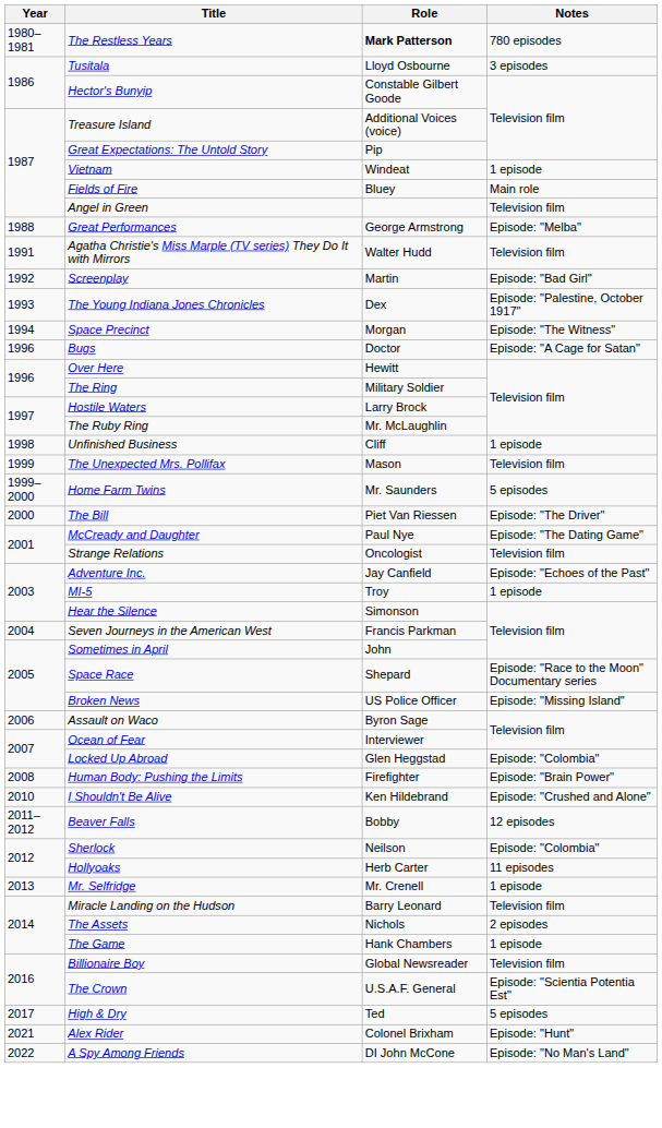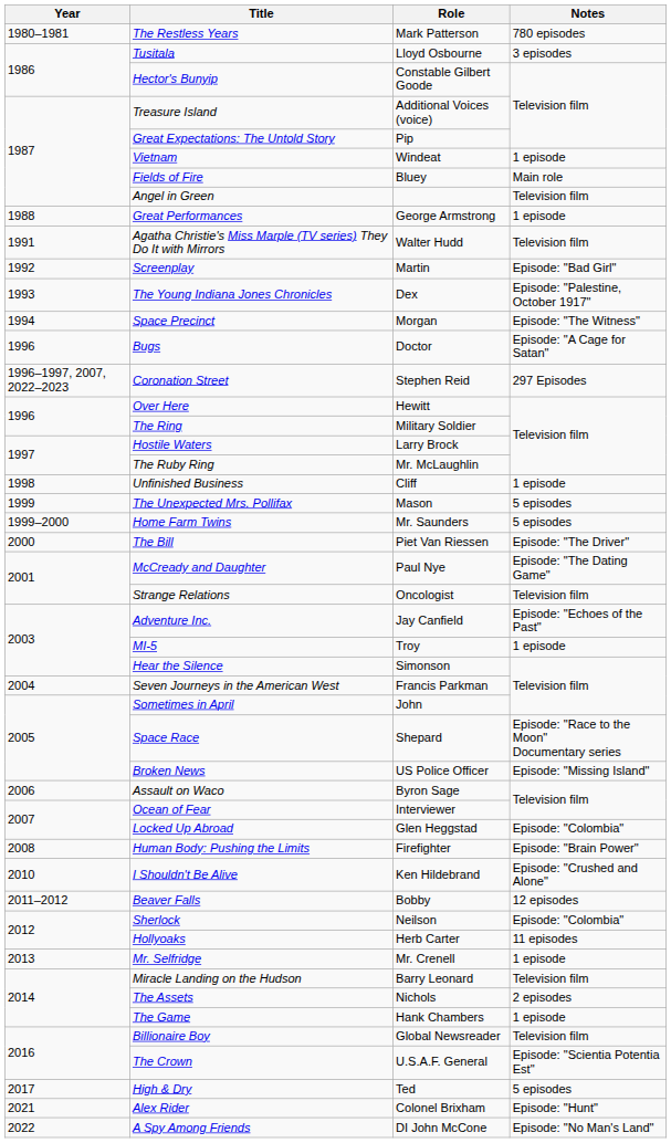 <table class="wikitable sortable">
 <tr>
 <th>Year</th>
 <th>Title</th>
 <th>Role</th>
 <th>Notes</th>
 </tr>
 <tr>
 <td>1980–1981</td>
 <td><em><a href='#'>The Restless Years</a></em></td>
-<td><strong>Mark Patterson</strong></td>
+<td>Mark Patterson</td>
 <td>780 episodes</td>
 </tr>
 <tr>
 <td rowspan="2">1986</td>
 <td><em><a href='#'>Tusitala</a></em></td>
 <td>Lloyd Osbourne</td>
 <td>3 episodes</td>
 </tr>
 <tr>
 <td><em><a href='#'>Hector's Bunyip</a></em></td>
 <td>Constable Gilbert Goode</td>
 <td rowspan="3">Television film</td>
 </tr>
 <tr>
 <td rowspan="5">1987</td>
 <td><em>Treasure Island</em></td>
 <td>Additional Voices (voice)</td>
 </tr>
 <tr>
 <td><em><a href='#'>Great Expectations: The Untold Story</a></em></td>
 <td>Pip</td>
 </tr>
 <tr>
 <td><em><a href='#'>Vietnam</a></em></td>
 <td>Windeat</td>
 <td>1 episode</td>
 </tr>
 <tr>
 <td><em><a href='#'>Fields of Fire</a></em></td>
 <td>Bluey</td>
 <td>Main role</td>
 </tr>
 <tr>
 <td><em>Angel in Green</em></td>
 <td></td>
 <td>Television film</td>
 </tr>
 <tr>
 <td>1988</td>
 <td><em><a href='#'>Great Performances</a></em></td>
 <td>George Armstrong</td>
-<td>Episode: "Melba"</td>
+<td>1 episode</td>
 </tr>
 <tr>
 <td>1991</td>
 <td><em>Agatha Christie's <a href='#'>Miss Marple (TV series)</a> They Do It with Mirrors</em></td>
 <td>Walter Hudd</td>
 <td>Television film</td>
 </tr>
 <tr>
 <td>1992</td>
 <td><em><a href='#'>Screenplay</a></em></td>
 <td>Martin</td>
 <td>Episode: "Bad Girl"</td>
 </tr>
 <tr>
 <td>1993</td>
 <td><em><a href='#'>The Young Indiana Jones Chronicles</a></em></td>
 <td>Dex</td>
 <td>Episode: "Palestine, October 1917"</td>
 </tr>
 <tr>
 <td>1994</td>
 <td><em><a href='#'>Space Precinct</a></em></td>
 <td>Morgan</td>
 <td>Episode: "The Witness"</td>
 </tr>
 <tr>
 <td>1996</td>
 <td><em><a href='#'>Bugs</a></em></td>
 <td>Doctor</td>
 <td>Episode: "A Cage for Satan"</td>
 </tr>
 <tr>
+<td>1996–1997, 2007, 2022–2023</td>
+<td><em><a href='#'>Coronation Street</a></em></td>
+<td>Stephen Reid</td>
+<td>297 Episodes</td>
+</tr>
+<tr>
 <td rowspan="2">1996</td>
 <td><em><a href='#'>Over Here</a></em></td>
 <td>Hewitt</td>
 <td rowspan="4">Television film</td>
 </tr>
 <tr>
 <td><em><a href='#'>The Ring</a></em></td>
 <td>Military Soldier</td>
 </tr>
 <tr>
 <td rowspan="2">1997</td>
 <td><em><a href='#'>Hostile Waters</a></em></td>
 <td>Larry Brock</td>
 </tr>
 <tr>
 <td><em>The Ruby Ring</em></td>
 <td>Mr. McLaughlin</td>
 </tr>
 <tr>
 <td>1998</td>
 <td><em>Unfinished Business</em></td>
 <td>Cliff</td>
 <td>1 episode</td>
 </tr>
 <tr>
 <td>1999</td>
 <td><em><a href='#'>The Unexpected Mrs. Pollifax</a></em></td>
 <td>Mason</td>
-<td>Television film</td>
+<td>5 episodes</td>
 </tr>
 <tr>
 <td>1999–2000</td>
 <td><em><a href='#'>Home Farm Twins</a></em></td>
 <td>Mr. Saunders</td>
 <td>5 episodes</td>
 </tr>
 <tr>
 <td>2000</td>
 <td><em><a href='#'>The Bill</a></em></td>
 <td>Piet Van Riessen</td>
 <td>Episode: "The Driver"</td>
 </tr>
 <tr>
 <td rowspan="2">2001</td>
 <td><em><a href='#'>McCready and Daughter</a></em></td>
 <td>Paul Nye</td>
 <td>Episode: "The Dating Game"</td>
 </tr>
 <tr>
 <td><em>Strange Relations</em></td>
 <td>Oncologist</td>
 <td>Television film</td>
 </tr>
 <tr>
 <td rowspan="3">2003</td>
 <td><em><a href='#'>Adventure Inc.</a></em></td>
 <td>Jay Canfield</td>
 <td>Episode: "Echoes of the Past"</td>
 </tr>
 <tr>
 <td><em><a href='#'>MI-5</a></em></td>
 <td>Troy</td>
 <td>1 episode</td>
 </tr>
 <tr>
 <td><em><a href='#'>Hear the Silence</a></em></td>
 <td>Simonson</td>
 <td rowspan="3">Television film</td>
 </tr>
 <tr>
 <td>2004</td>
 <td><em>Seven Journeys in the American West</em></td>
 <td>Francis Parkman</td>
 </tr>
 <tr>
 <td rowspan="3">2005</td>
 <td><em><a href='#'>Sometimes in April</a></em></td>
 <td>John</td>
 </tr>
 <tr>
 <td><em><a href='#'>Space Race</a></em></td>
 <td>Shepard</td>
 <td>Episode: "Race to the Moon"<br>Documentary series</td>
 </tr>
 <tr>
 <td><em><a href='#'>Broken News</a></em></td>
 <td>US Police Officer</td>
 <td>Episode: "Missing Island"</td>
 </tr>
 <tr>
 <td>2006</td>
 <td><em>Assault on Waco</em></td>
 <td>Byron Sage</td>
 <td rowspan="2">Television film</td>
 </tr>
 <tr>
 <td rowspan="2">2007</td>
 <td><em><a href='#'>Ocean of Fear</a></em></td>
 <td>Interviewer</td>
 </tr>
 <tr>
 <td><em><a href='#'>Locked Up Abroad</a></em></td>
 <td>Glen Heggstad</td>
 <td>Episode: "Colombia"</td>
 </tr>
 <tr>
 <td>2008</td>
 <td><em><a href='#'>Human Body: Pushing the Limits</a></em></td>
 <td>Firefighter</td>
 <td>Episode: "Brain Power"</td>
 </tr>
 <tr>
 <td>2010</td>
 <td><em><a href='#'>I Shouldn't Be Alive</a></em></td>
 <td>Ken Hildebrand</td>
 <td>Episode: "Crushed and Alone"</td>
 </tr>
 <tr>
 <td>2011–2012</td>
 <td><em><a href='#'>Beaver Falls</a></em></td>
 <td>Bobby</td>
 <td>12 episodes</td>
 </tr>
 <tr>
 <td rowspan="2">2012</td>
 <td><em><a href='#'>Sherlock</a></em></td>
 <td>Neilson</td>
 <td>Episode: "Colombia"</td>
 </tr>
 <tr>
 <td><em><a href='#'>Hollyoaks</a></em></td>
 <td>Herb Carter</td>
 <td>11 episodes</td>
 </tr>
 <tr>
 <td>2013</td>
 <td><em><a href='#'>Mr. Selfridge</a></em></td>
 <td>Mr. Crenell</td>
 <td>1 episode</td>
 </tr>
 <tr>
 <td rowspan="3">2014</td>
 <td><em>Miracle Landing on the Hudson</em></td>
 <td>Barry Leonard</td>
 <td>Television film</td>
 </tr>
 <tr>
 <td><em><a href='#'>The Assets</a></em></td>
 <td>Nichols</td>
 <td>2 episodes</td>
 </tr>
 <tr>
 <td><em><a href='#'>The Game</a></em></td>
 <td>Hank Chambers</td>
 <td>1 episode</td>
 </tr>
 <tr>
 <td rowspan="2">2016</td>
 <td><em><a href='#'>Billionaire Boy</a></em></td>
 <td>Global Newsreader</td>
 <td>Television film</td>
 </tr>
 <tr>
 <td><em><a href='#'>The Crown</a></em></td>
 <td>U.S.A.F. General</td>
 <td>Episode: "Scientia Potentia Est"</td>
 </tr>
 <tr>
 <td>2017</td>
 <td><em><a href='#'>High & Dry</a></em></td>
 <td>Ted</td>
 <td>5 episodes</td>
 </tr>
 <tr>
 <td>2021</td>
 <td><a href='#'><em>Alex Rider</em></a></td>
 <td>Colonel Brixham</td>
 <td>Episode: "Hunt"</td>
 </tr>
 <tr>
 <td>2022</td>
 <td><em><a href='#'>A Spy Among Friends</a></em></td>
 <td>DI John McCone</td>
 <td>Episode: "No Man's Land"</td>
 </tr>
 </table>
